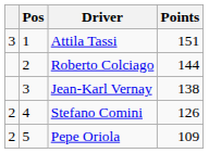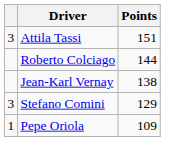 <table class="wikitable" style="font-size: 95%;">
 <tr>
 <th></th>
-<th>Pos</th>
 <th>Driver</th>
 <th>Points</th>
 </tr>
 <tr>
 <td align="left"> 3</td>
-<td>1</td>
 <td> <a href='#'>Attila Tassi</a></td>
 <td align="right">151</td>
 </tr>
 <tr>
 <td align="left"></td>
-<td>2</td>
 <td> <a href='#'>Roberto Colciago</a></td>
 <td align="right">144</td>
 </tr>
 <tr>
 <td align="left"></td>
-<td>3</td>
 <td> <a href='#'>Jean-Karl Vernay</a></td>
 <td align="right">138</td>
 </tr>
 <tr>
-<td align="left"> 2</td>
-<td>4</td>
+<td align="left"> 3</td>
 <td> <a href='#'>Stefano Comini</a></td>
-<td align="right">126</td>
+<td align="right">129</td>
 </tr>
 <tr>
-<td align="left"> 2</td>
-<td>5</td>
+<td align="left"> 1</td>
 <td> <a href='#'>Pepe Oriola</a></td>
 <td align="right">109</td>
 </tr>
 </table>
